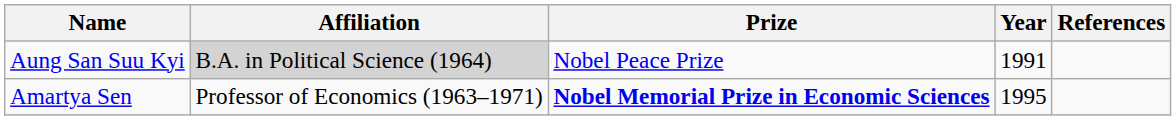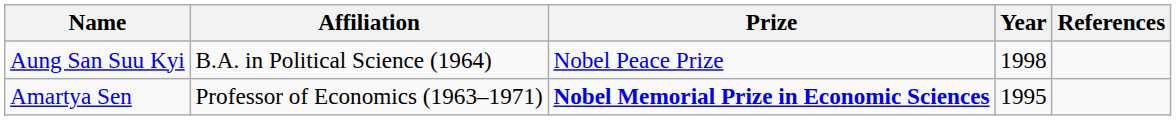 <table class="wikitable">
 <tr>
 <th>Name</th>
 <th>Affiliation</th>
 <th>Prize</th>
 <th>Year</th>
 <th>References</th>
 </tr>
 <tr>
 <td><a href='#'>Aung San Suu Kyi</a></td>
-<td style="background: lightgrey;">B.A. in Political Science (1964)</td>
+<td>B.A. in Political Science (1964)</td>
 <td><a href='#'>Nobel Peace Prize</a></td>
-<td>1991</td>
+<td>1998</td>
 <td></td>
 </tr>
 <tr>
 <td><a href='#'>Amartya Sen</a></td>
 <td>Professor of Economics (1963–1971)</td>
 <td><strong><a href='#'>Nobel Memorial Prize in Economic Sciences</a></strong></td>
 <td>1995</td>
 <td></td>
 </tr>
 </table>
